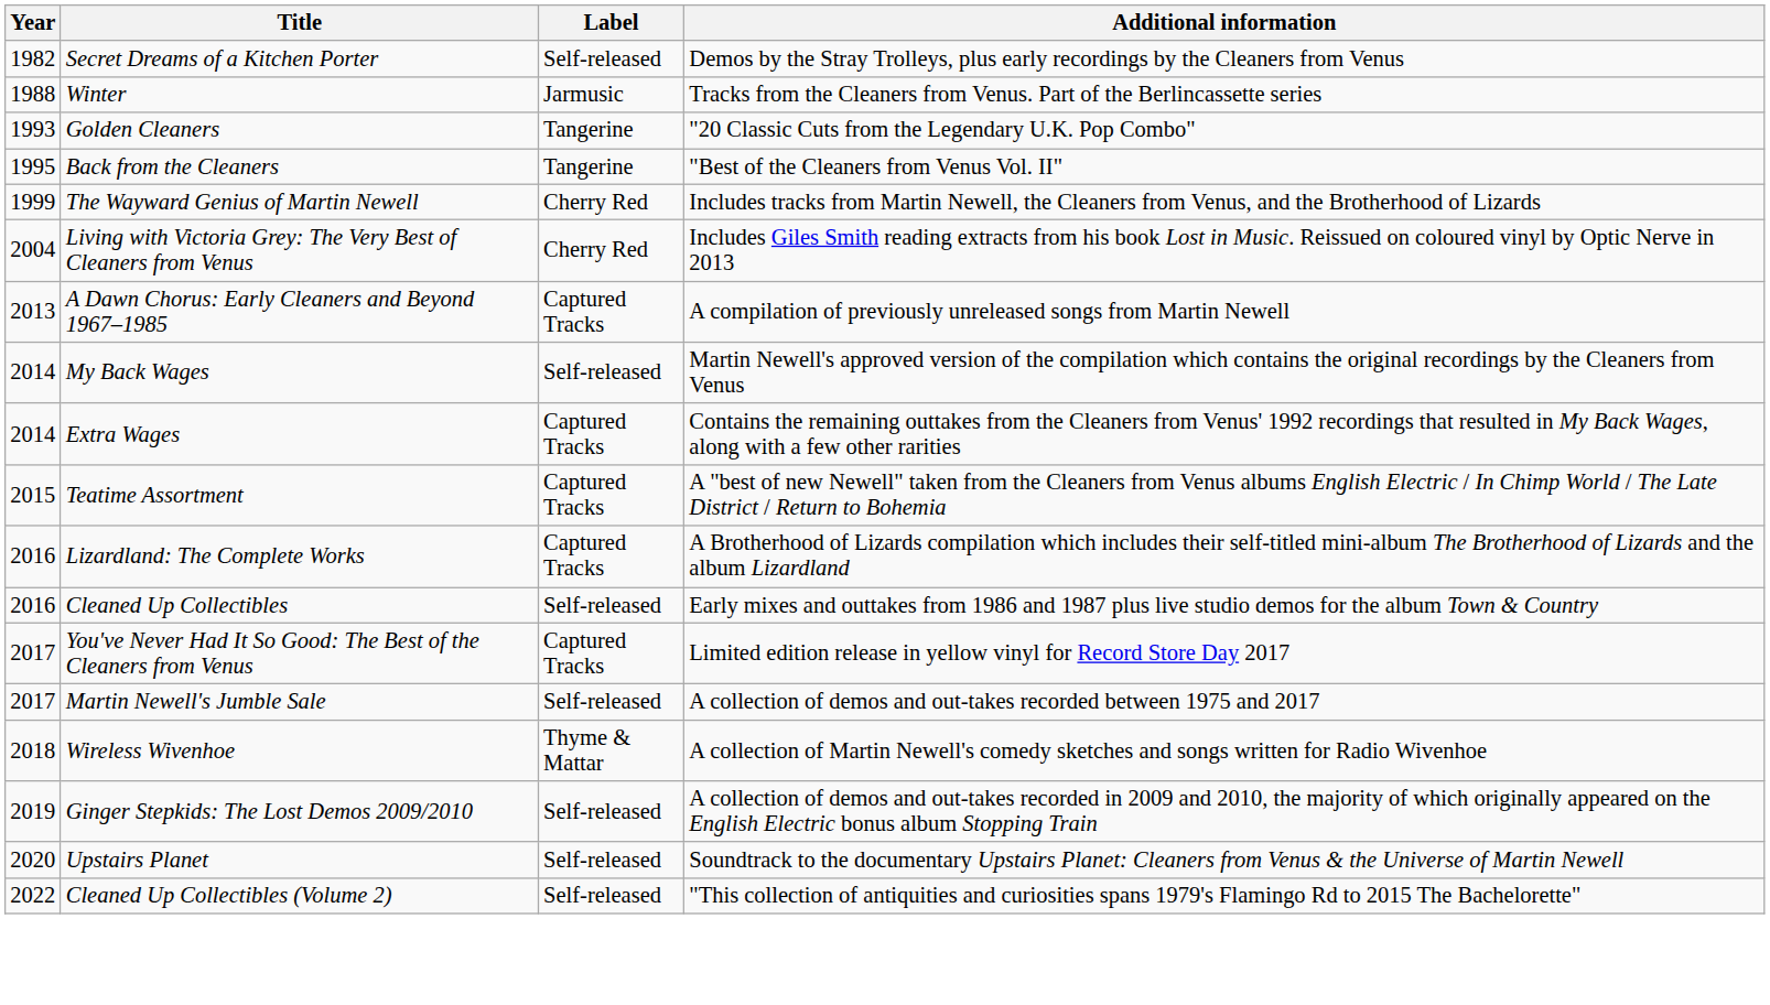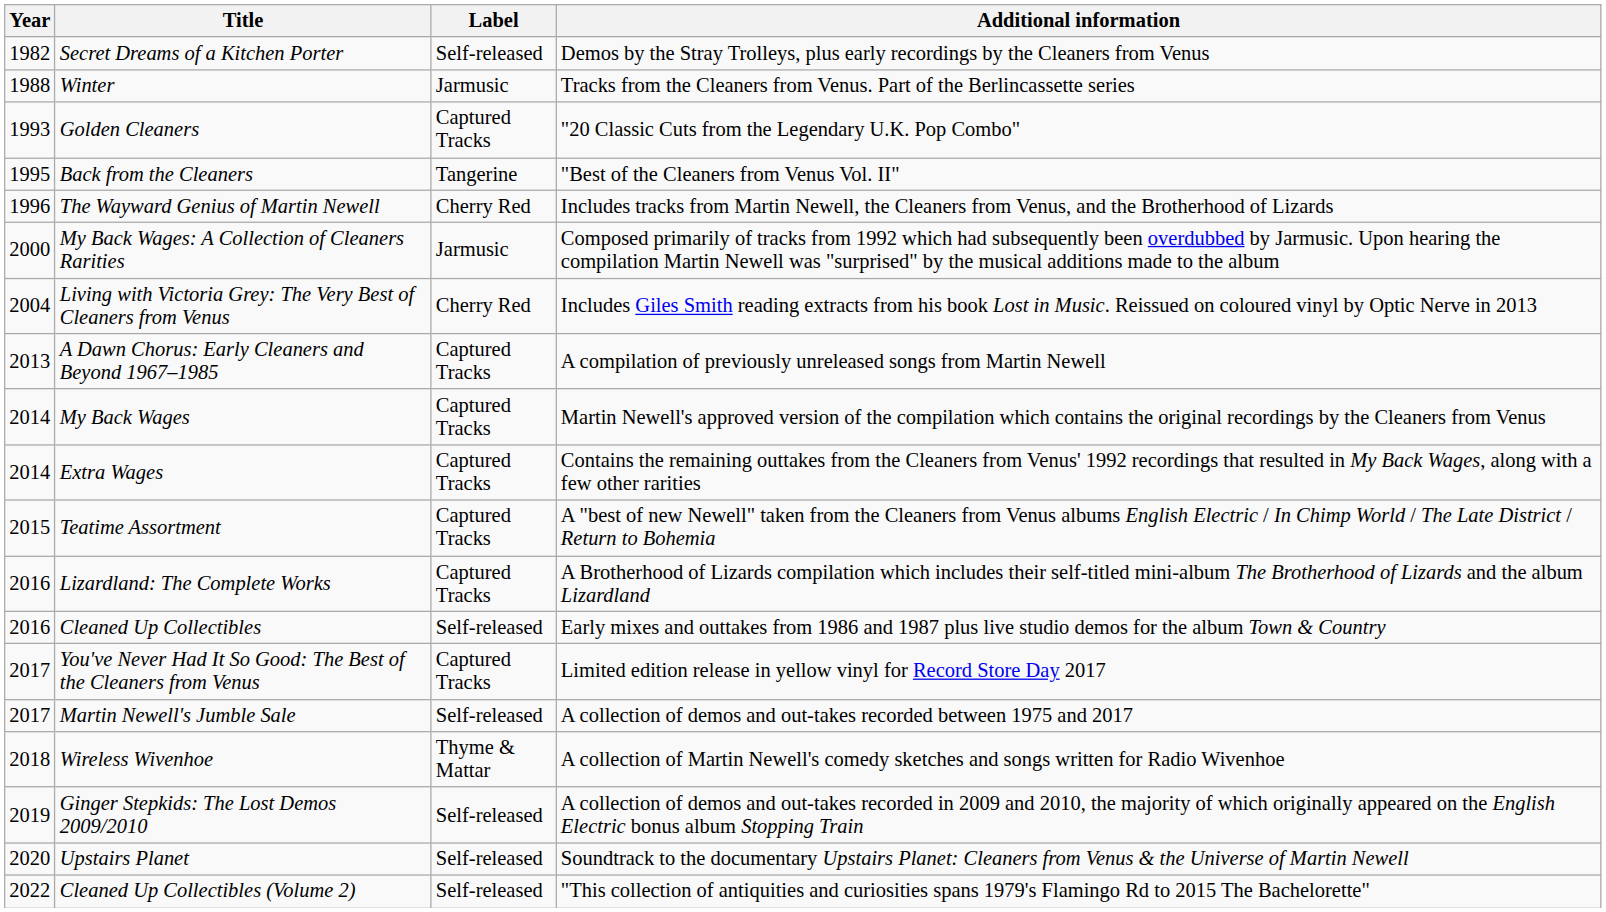 <table class="wikitable">
 <tr>
 <th>Year</th>
 <th>Title</th>
 <th>Label</th>
 <th>Additional information</th>
 </tr>
 <tr>
 <td>1982</td>
 <td><em>Secret Dreams of a Kitchen Porter</em></td>
 <td>Self-released</td>
 <td>Demos by the Stray Trolleys, plus early recordings by the Cleaners from Venus</td>
 </tr>
 <tr>
 <td>1988</td>
 <td><em>Winter</em></td>
 <td>Jarmusic</td>
 <td>Tracks from the Cleaners from Venus. Part of the Berlincassette series</td>
 </tr>
 <tr>
 <td>1993</td>
 <td><em>Golden Cleaners</em></td>
-<td>Tangerine</td>
+<td>Captured Tracks</td>
 <td>"20 Classic Cuts from the Legendary U.K. Pop Combo"</td>
 </tr>
 <tr>
 <td>1995</td>
 <td><em>Back from the Cleaners</em></td>
 <td>Tangerine</td>
 <td>"Best of the Cleaners from Venus Vol. II"</td>
 </tr>
 <tr>
-<td>1999</td>
+<td>1996</td>
 <td><em>The Wayward Genius of Martin Newell</em></td>
 <td>Cherry Red</td>
 <td>Includes tracks from Martin Newell, the Cleaners from Venus, and the Brotherhood of Lizards</td>
+</tr>
+<tr>
+<td>2000</td>
+<td><em>My Back Wages: A Collection of Cleaners Rarities</em></td>
+<td>Jarmusic</td>
+<td>Composed primarily of tracks from 1992 which had subsequently been <a href='#'>overdubbed</a> by Jarmusic. Upon hearing the compilation Martin Newell was "surprised" by the musical additions made to the album</td>
 </tr>
 <tr>
 <td>2004</td>
 <td><em>Living with Victoria Grey: The Very Best of Cleaners from Venus</em></td>
 <td>Cherry Red</td>
 <td>Includes <a href='#'>Giles Smith</a> reading extracts from his book <em>Lost in Music</em>. Reissued on coloured vinyl by Optic Nerve in 2013</td>
 </tr>
 <tr>
 <td>2013</td>
 <td><em>A Dawn Chorus: Early Cleaners and Beyond 1967–1985</em></td>
 <td>Captured Tracks</td>
 <td>A compilation of previously unreleased songs from Martin Newell</td>
 </tr>
 <tr>
 <td>2014</td>
 <td><em>My Back Wages</em></td>
-<td>Self-released</td>
+<td>Captured Tracks</td>
 <td>Martin Newell's approved version of the compilation which contains the original recordings by the Cleaners from Venus</td>
 </tr>
 <tr>
 <td>2014</td>
 <td><em>Extra Wages</em></td>
 <td>Captured Tracks</td>
 <td>Contains the remaining outtakes from the Cleaners from Venus' 1992 recordings that resulted in <em>My Back Wages</em>, along with a few other rarities</td>
 </tr>
 <tr>
 <td>2015</td>
 <td><em>Teatime Assortment</em></td>
 <td>Captured Tracks</td>
 <td>A "best of new Newell" taken from the Cleaners from Venus albums <em>English Electric</em> / <em>In Chimp World</em> / <em>The Late District</em> / <em>Return to Bohemia</em></td>
 </tr>
 <tr>
 <td>2016</td>
 <td><em>Lizardland: The Complete Works</em></td>
 <td>Captured Tracks</td>
 <td>A Brotherhood of Lizards compilation which includes their self-titled mini-album <em>The Brotherhood of Lizards</em> and the album <em>Lizardland</em></td>
 </tr>
 <tr>
 <td>2016</td>
 <td><em>Cleaned Up Collectibles</em></td>
 <td>Self-released</td>
 <td>Early mixes and outtakes from 1986 and 1987 plus live studio demos for the album <em>Town & Country</em></td>
 </tr>
 <tr>
 <td>2017</td>
 <td><em>You've Never Had It So Good: The Best of the Cleaners from Venus</em></td>
 <td>Captured Tracks</td>
 <td>Limited edition release in yellow vinyl for <a href='#'>Record Store Day</a> 2017</td>
 </tr>
 <tr>
 <td>2017</td>
 <td><em>Martin Newell's Jumble Sale</em></td>
 <td>Self-released</td>
 <td>A collection of demos and out-takes recorded between 1975 and 2017</td>
 </tr>
 <tr>
 <td>2018</td>
 <td><em>Wireless Wivenhoe</em></td>
 <td>Thyme & Mattar</td>
 <td>A collection of Martin Newell's comedy sketches and songs written for Radio Wivenhoe</td>
 </tr>
 <tr>
 <td>2019</td>
 <td><em>Ginger Stepkids: The Lost Demos 2009/2010</em></td>
 <td>Self-released</td>
 <td>A collection of demos and out-takes recorded in 2009 and 2010, the majority of which originally appeared on the <em>English Electric</em> bonus album <em>Stopping Train</em></td>
 </tr>
 <tr>
 <td>2020</td>
 <td><em>Upstairs Planet</em></td>
 <td>Self-released</td>
 <td>Soundtrack to the documentary <em>Upstairs Planet: Cleaners from Venus & the Universe of Martin Newell</em></td>
 </tr>
 <tr>
 <td>2022</td>
 <td><em>Cleaned Up Collectibles (Volume 2)</em></td>
 <td>Self-released</td>
 <td>"This collection of antiquities and curiosities spans 1979's Flamingo Rd to 2015 The Bachelorette"</td>
 </tr>
 </table>
